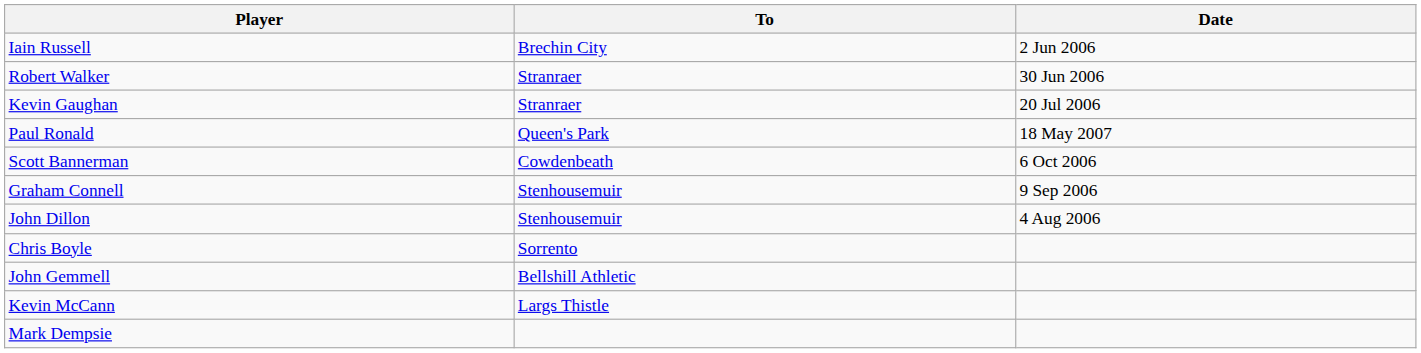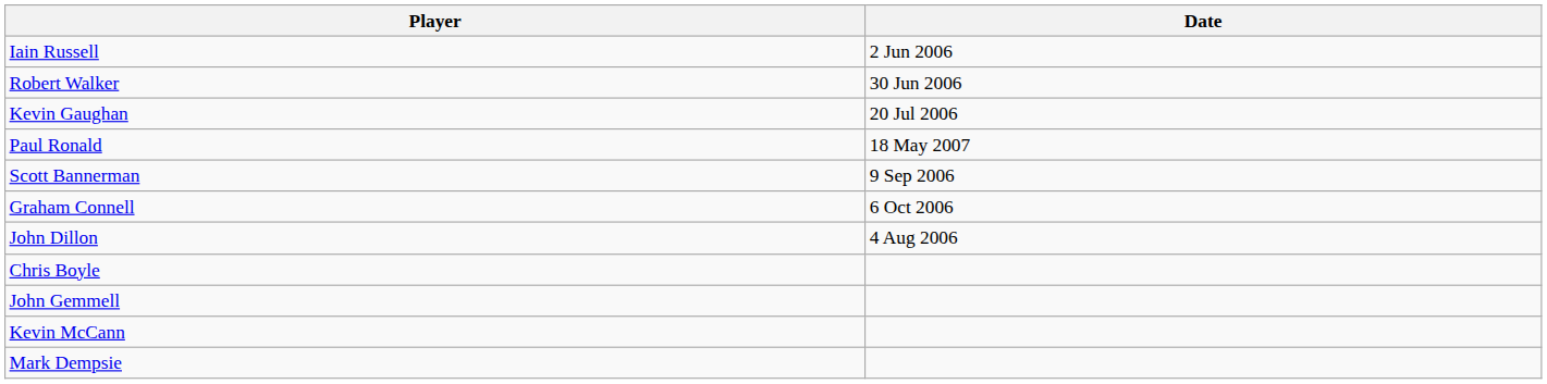 <table class="wikitable" style="text-align:center; font-size:95%;width:98%; text-align:left">
 <tr>
 <th>Player</th>
-<th>To</th>
 <th>Date</th>
 </tr>
 <tr>
 <td> <a href='#'>Iain Russell</a></td>
-<td> <a href='#'>Brechin City</a></td>
 <td>2 Jun 2006</td>
 </tr>
 <tr>
 <td> <a href='#'>Robert Walker</a></td>
-<td> <a href='#'>Stranraer</a></td>
 <td>30 Jun 2006</td>
 </tr>
 <tr>
 <td> <a href='#'>Kevin Gaughan</a></td>
-<td> <a href='#'>Stranraer</a></td>
 <td>20 Jul 2006</td>
 </tr>
 <tr>
 <td> <a href='#'>Paul Ronald</a></td>
-<td> <a href='#'>Queen's Park</a></td>
 <td>18 May 2007</td>
 </tr>
 <tr>
 <td> <a href='#'>Scott Bannerman</a></td>
-<td> <a href='#'>Cowdenbeath</a></td>
+<td>9 Sep 2006</td>
+</tr>
+<tr>
+<td> <a href='#'>Graham Connell</a></td>
 <td>6 Oct 2006</td>
 </tr>
 <tr>
-<td> <a href='#'>Graham Connell</a></td>
-<td> <a href='#'>Stenhousemuir</a></td>
-<td>9 Sep 2006</td>
-</tr>
-<tr>
 <td> <a href='#'>John Dillon</a></td>
-<td> <a href='#'>Stenhousemuir</a></td>
 <td>4 Aug 2006</td>
 </tr>
 <tr>
 <td> <a href='#'>Chris Boyle</a></td>
-<td> <a href='#'>Sorrento</a></td>
 <td></td>
 </tr>
 <tr>
 <td> <a href='#'>John Gemmell</a></td>
-<td> <a href='#'>Bellshill Athletic</a></td>
 <td></td>
 </tr>
 <tr>
 <td> <a href='#'>Kevin McCann</a></td>
-<td> <a href='#'>Largs Thistle</a></td>
 <td></td>
 </tr>
 <tr>
 <td> <a href='#'>Mark Dempsie</a></td>
 <td></td>
-<td></td>
 </tr>
 </table>
